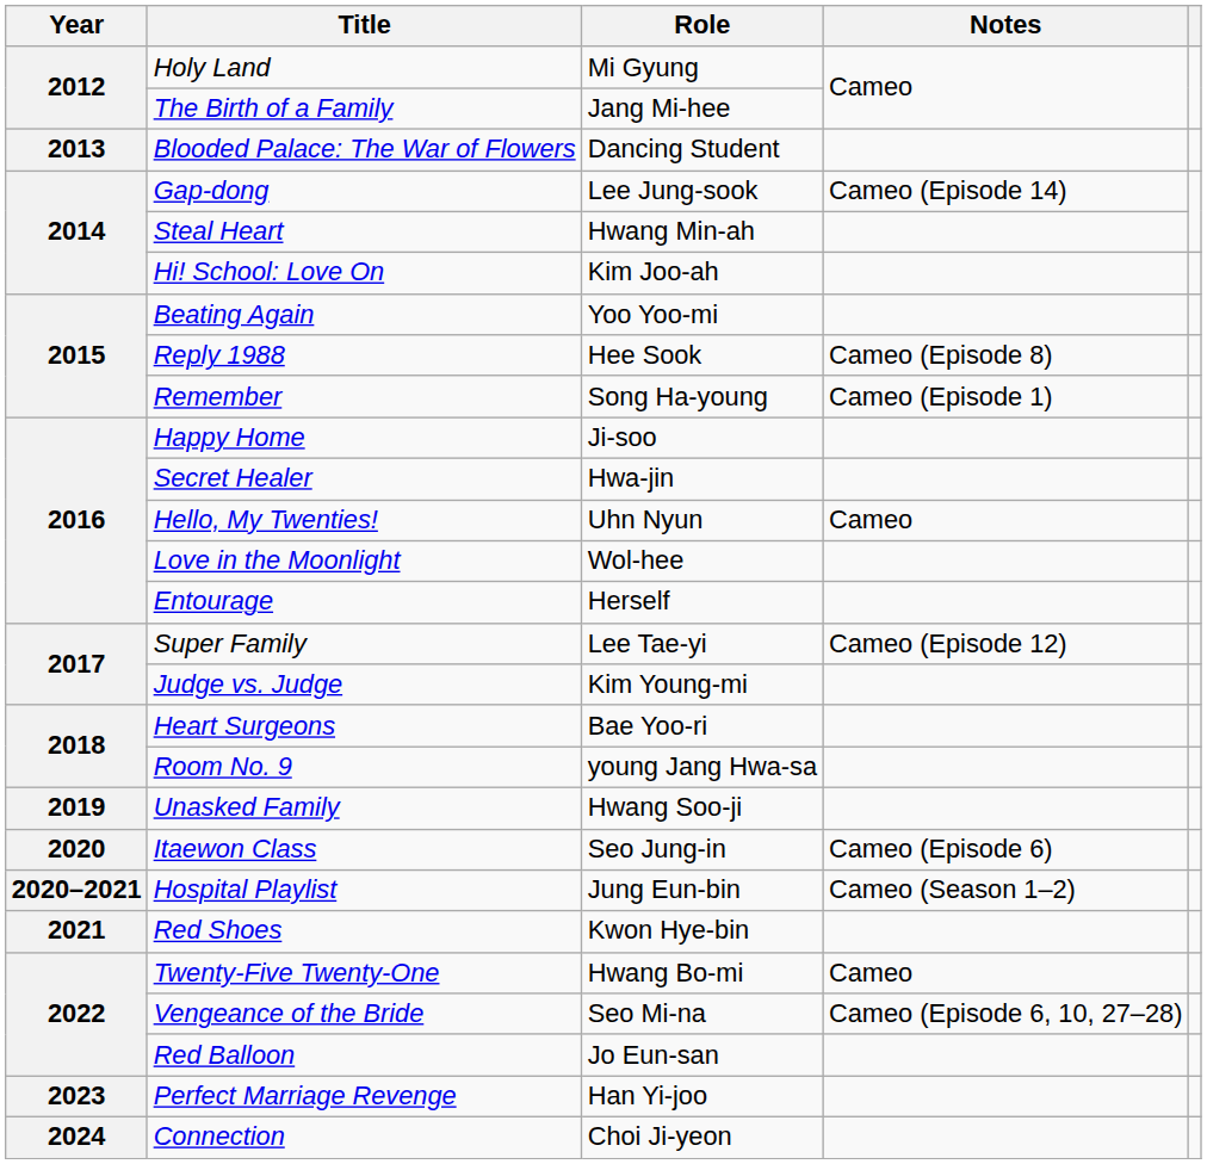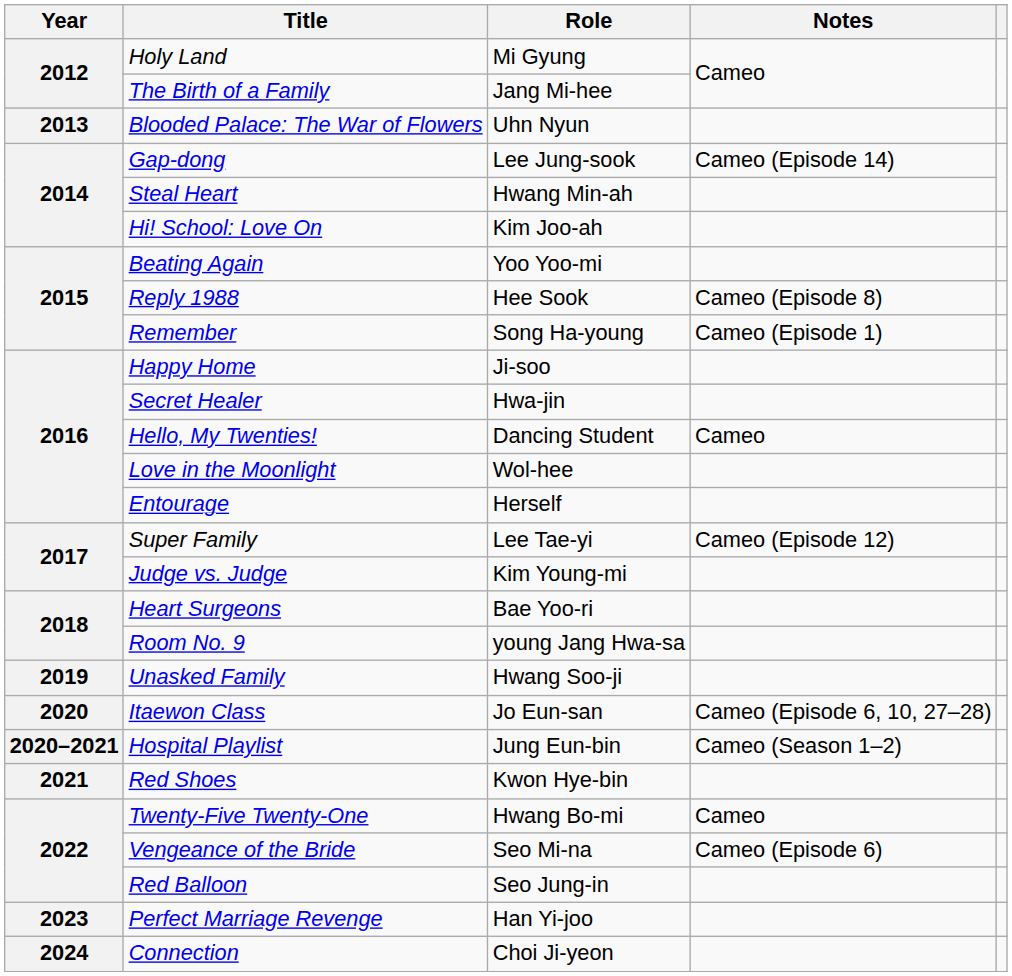 <table class="wikitable plainrowheaders sortable">
 <tr>
 <th scope="col">Year</th>
 <th scope="col">Title</th>
 <th scope="col">Role</th>
 <th scope="col">Notes</th>
 <th scope="col" class="unsortable"></th>
 </tr>
 <tr>
 <th scope="row" rowspan="2">2012</th>
 <td><em>Holy Land</em></td>
 <td>Mi Gyung</td>
 <td rowspan="2">Cameo</td>
 <td rowspan="2" style="text-align:center"></td>
 </tr>
 <tr>
 <td><em><a href='#'>The Birth of a Family</a></em></td>
 <td>Jang Mi-hee</td>
 </tr>
 <tr>
 <th scope="row">2013</th>
 <td><em><a href='#'>Blooded Palace: The War of Flowers</a></em></td>
-<td>Dancing Student</td>
+<td>Uhn Nyun</td>
 <td></td>
 <td style="text-align:center"></td>
 </tr>
 <tr>
 <th scope="row" rowspan="3">2014</th>
 <td><em><a href='#'>Gap-dong</a></em></td>
 <td>Lee Jung-sook</td>
 <td>Cameo (Episode 14)</td>
 <td rowspan="2" style="text-align:center"></td>
 </tr>
 <tr>
 <td><em><a href='#'>Steal Heart</a></em></td>
 <td>Hwang Min-ah</td>
 <td style="text-align:center"></td>
 </tr>
 <tr>
 <td><em><a href='#'>Hi! School: Love On</a></em></td>
 <td>Kim Joo-ah</td>
 <td></td>
 <td style="text-align:center"></td>
 </tr>
 <tr>
 <th scope="row" rowspan="3">2015</th>
 <td><em><a href='#'>Beating Again</a></em></td>
 <td>Yoo Yoo-mi</td>
 <td></td>
 <td style="text-align:center"></td>
 </tr>
 <tr>
 <td><em><a href='#'>Reply 1988</a></em></td>
 <td>Hee Sook</td>
 <td>Cameo (Episode 8)</td>
 <td style="text-align:center"></td>
 </tr>
 <tr>
 <td><em><a href='#'>Remember</a></em></td>
 <td>Song Ha-young</td>
 <td>Cameo (Episode 1)</td>
 <td style="text-align:center"></td>
 </tr>
 <tr>
 <th scope="row" rowspan="5">2016</th>
 <td><em><a href='#'>Happy Home</a></em></td>
 <td>Ji-soo</td>
 <td></td>
 <td style="text-align:center"></td>
 </tr>
 <tr>
 <td><em><a href='#'>Secret Healer</a></em></td>
 <td>Hwa-jin</td>
 <td></td>
 <td style="text-align:center"></td>
 </tr>
 <tr>
 <td><em><a href='#'>Hello, My Twenties!</a></em></td>
-<td>Uhn Nyun</td>
+<td>Dancing Student</td>
 <td>Cameo</td>
 <td style="text-align:center"></td>
 </tr>
 <tr>
 <td><em><a href='#'>Love in the Moonlight</a></em></td>
 <td>Wol-hee</td>
 <td></td>
 <td style="text-align:center"></td>
 </tr>
 <tr>
 <td><em><a href='#'>Entourage</a></em></td>
 <td>Herself</td>
 <td></td>
 <td style="text-align:center"></td>
 </tr>
 <tr>
 <th scope="row" rowspan="2">2017</th>
 <td><em>Super Family</em></td>
 <td>Lee Tae-yi</td>
 <td>Cameo (Episode 12)</td>
 <td style="text-align:center"></td>
 </tr>
 <tr>
 <td><em><a href='#'>Judge vs. Judge</a></em></td>
 <td>Kim Young-mi</td>
 <td></td>
 <td style="text-align:center"></td>
 </tr>
 <tr>
 <th scope="row" rowspan="2">2018</th>
 <td><em><a href='#'>Heart Surgeons</a></em></td>
 <td>Bae Yoo-ri</td>
 <td></td>
 <td style="text-align:center"></td>
 </tr>
 <tr>
 <td><em><a href='#'>Room No. 9</a></em></td>
 <td>young Jang Hwa-sa</td>
 <td></td>
 <td style="text-align:center"></td>
 </tr>
 <tr>
 <th scope="row">2019</th>
 <td><em><a href='#'>Unasked Family</a></em></td>
 <td>Hwang Soo-ji</td>
 <td></td>
 <td style="text-align:center"></td>
 </tr>
 <tr>
 <th scope="row">2020</th>
 <td><em><a href='#'>Itaewon Class</a></em></td>
-<td>Seo Jung-in</td>
-<td>Cameo (Episode 6)</td>
+<td>Jo Eun-san</td>
+<td>Cameo (Episode 6, 10, 27–28)</td>
 <td style="text-align:center"></td>
 </tr>
 <tr>
 <th scope="row">2020–2021</th>
 <td><em><a href='#'>Hospital Playlist</a></em></td>
 <td>Jung Eun-bin</td>
 <td>Cameo (Season 1–2)</td>
 <td style="text-align:center"></td>
 </tr>
 <tr>
 <th scope="row">2021</th>
 <td><em><a href='#'>Red Shoes</a></em></td>
 <td>Kwon Hye-bin</td>
 <td></td>
 <td style="text-align:center"></td>
 </tr>
 <tr>
 <th scope="row" rowspan="3">2022</th>
 <td><em><a href='#'>Twenty-Five Twenty-One</a></em></td>
 <td>Hwang Bo-mi</td>
 <td>Cameo</td>
 <td style="text-align:center"></td>
 </tr>
 <tr>
 <td><em><a href='#'>Vengeance of the Bride</a></em></td>
 <td>Seo Mi-na</td>
-<td>Cameo (Episode 6, 10, 27–28)</td>
+<td>Cameo (Episode 6)</td>
 <td style="text-align:center"></td>
 </tr>
 <tr>
 <td><em><a href='#'>Red Balloon</a></em></td>
-<td>Jo Eun-san</td>
+<td>Seo Jung-in</td>
 <td></td>
 <td style="text-align:center"></td>
 </tr>
 <tr>
 <th scope="row">2023</th>
 <td><em><a href='#'>Perfect Marriage Revenge</a></em></td>
 <td>Han Yi-joo</td>
 <td></td>
 <td style="text-align:center"></td>
 </tr>
 <tr>
 <th scope="row">2024</th>
 <td><em><a href='#'>Connection</a></em></td>
 <td>Choi Ji-yeon</td>
 <td></td>
 <td style="text-align:center"></td>
 </tr>
 </table>
